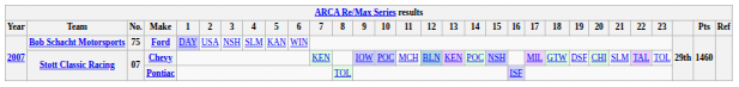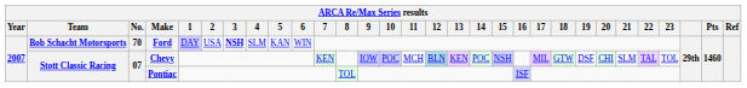 <table class="wikitable" style="text-align:center; font-size:75%">
 <tr>
 <th colspan=47><a href='#'>ARCA Re/Max Series</a> results</th>
 </tr>
 <tr>
 <th>Year</th>
 <th>Team</th>
 <th>No.</th>
 <th>Make</th>
 <th>1</th>
 <th>2</th>
 <th>3</th>
 <th>4</th>
 <th>5</th>
 <th>6</th>
 <th>7</th>
 <th>8</th>
 <th>9</th>
 <th>10</th>
 <th>11</th>
 <th>12</th>
 <th>13</th>
 <th>14</th>
 <th>15</th>
 <th>16</th>
 <th>17</th>
 <th>18</th>
 <th>19</th>
 <th>20</th>
 <th>21</th>
 <th>22</th>
 <th>23</th>
 <th></th>
 <th>Pts</th>
 <th>Ref</th>
 </tr>
 <tr>
 <th rowspan=3><a href='#'>2007</a></th>
 <th><a href='#'>Bob Schacht Motorsports</a></th>
-<th>75</th>
+<th>70</th>
 <th><a href='#'>Ford</a></th>
 <td style="background:#CFCFFF;"><a href='#'>DAY</a><br></td>
 <td><a href='#'>USA</a></td>
-<td><a href='#'>NSH</a></td>
+<td><strong><a href='#'>NSH</a></strong></td>
 <td><a href='#'>SLM</a></td>
 <td><a href='#'>KAN</a></td>
 <td><a href='#'>WIN</a></td>
 <td colspan=17></td>
 <th rowspan=3>29th</th>
 <th rowspan=3>1460</th>
 <th rowspan=3></th>
 </tr>
 <tr>
 <th rowspan=2><a href='#'>Stott Classic Racing</a></th>
 <th rowspan=2>07</th>
 <th><a href='#'>Chevy</a></th>
 <td colspan=6></td>
 <td style="background:#DFFFDF;"><a href='#'>KEN</a><br></td>
 <td></td>
 <td style="background:#CFCFFF;"><a href='#'>IOW</a><br></td>
 <td style="background:#CFCFFF;"><a href='#'>POC</a><br></td>
 <td><a href='#'>MCH</a></td>
 <td style="background: lightblue;"><a href='#'>BLN</a></td>
 <td style="background:#EFCFFF;"><a href='#'>KEN</a><br></td>
 <td style="background:#DFFFDF;"><a href='#'>POC</a><br></td>
 <td style="background:#CFCFFF;"><a href='#'>NSH</a><br></td>
 <td></td>
 <td style="background:#EFCFFF;"><a href='#'>MIL</a><br></td>
 <td style="background:#DFFFDF;"><a href='#'>GTW</a><br></td>
 <td><a href='#'>DSF</a></td>
 <td style="background:#DFFFDF;"><a href='#'>CHI</a><br></td>
 <td><a href='#'>SLM</a></td>
 <td style="background:#EFCFFF;"><a href='#'>TAL</a><br></td>
 <td><a href='#'>TOL</a></td>
 </tr>
 <tr>
 <th><a href='#'>Pontiac</a></th>
 <td colspan=7></td>
 <td style="background:#DFFFDF;"><a href='#'>TOL</a><br></td>
 <td colspan=7></td>
 <td style="background:#CFCFFF;"><a href='#'>ISF</a><br></td>
 <td colspan=7></td>
 </tr>
 </table>
